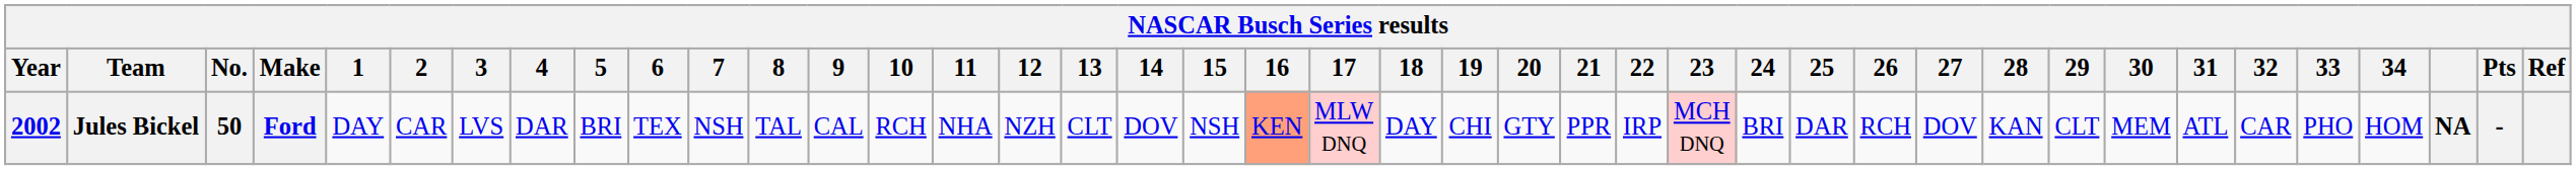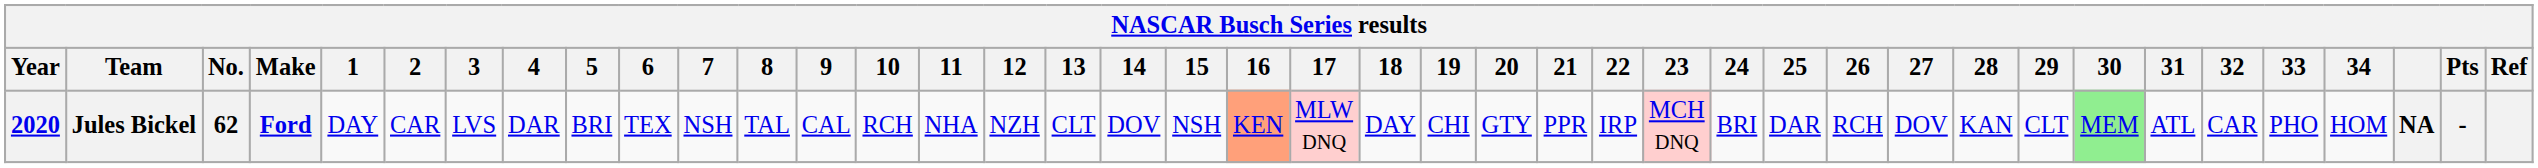 <table class="wikitable" style="text-align:center; font-size:75%">
 <tr>
 <th colspan=42><a href='#'>NASCAR Busch Series</a> results</th>
 </tr>
 <tr>
 <th>Year</th>
 <th>Team</th>
 <th>No.</th>
 <th>Make</th>
 <th>1</th>
 <th>2</th>
 <th>3</th>
 <th>4</th>
 <th>5</th>
 <th>6</th>
 <th>7</th>
 <th>8</th>
 <th>9</th>
 <th>10</th>
 <th>11</th>
 <th>12</th>
 <th>13</th>
 <th>14</th>
 <th>15</th>
 <th>16</th>
 <th>17</th>
 <th>18</th>
 <th>19</th>
 <th>20</th>
 <th>21</th>
 <th>22</th>
 <th>23</th>
 <th>24</th>
 <th>25</th>
 <th>26</th>
 <th>27</th>
 <th>28</th>
 <th>29</th>
 <th>30</th>
 <th>31</th>
 <th>32</th>
 <th>33</th>
 <th>34</th>
 <th></th>
 <th>Pts</th>
 <th>Ref</th>
 </tr>
 <tr>
-<th><a href='#'>2002</a></th>
+<th><a href='#'>2020</a></th>
 <th>Jules Bickel</th>
-<th>50</th>
+<th>62</th>
 <th><a href='#'>Ford</a></th>
 <td><a href='#'>DAY</a></td>
 <td><a href='#'>CAR</a></td>
 <td><a href='#'>LVS</a></td>
 <td><a href='#'>DAR</a></td>
 <td><a href='#'>BRI</a></td>
 <td><a href='#'>TEX</a></td>
 <td><a href='#'>NSH</a></td>
 <td><a href='#'>TAL</a></td>
 <td><a href='#'>CAL</a></td>
 <td><a href='#'>RCH</a></td>
 <td><a href='#'>NHA</a></td>
 <td><a href='#'>NZH</a></td>
 <td><a href='#'>CLT</a></td>
 <td><a href='#'>DOV</a></td>
 <td><a href='#'>NSH</a></td>
 <td style="background: lightsalmon;"><a href='#'>KEN</a></td>
 <td style="background:#FFCFCF;"><a href='#'>MLW</a><br><small>DNQ</small></td>
 <td><a href='#'>DAY</a></td>
 <td><a href='#'>CHI</a></td>
 <td><a href='#'>GTY</a></td>
 <td><a href='#'>PPR</a></td>
 <td><a href='#'>IRP</a></td>
 <td style="background:#FFCFCF;"><a href='#'>MCH</a><br><small>DNQ</small></td>
 <td><a href='#'>BRI</a></td>
 <td><a href='#'>DAR</a></td>
 <td><a href='#'>RCH</a></td>
 <td><a href='#'>DOV</a></td>
 <td><a href='#'>KAN</a></td>
 <td><a href='#'>CLT</a></td>
-<td><a href='#'>MEM</a></td>
+<td style="background: lightgreen;"><a href='#'>MEM</a></td>
 <td><a href='#'>ATL</a></td>
 <td><a href='#'>CAR</a></td>
 <td><a href='#'>PHO</a></td>
 <td><a href='#'>HOM</a></td>
 <th>NA</th>
 <th>-</th>
 <th></th>
 </tr>
 </table>
